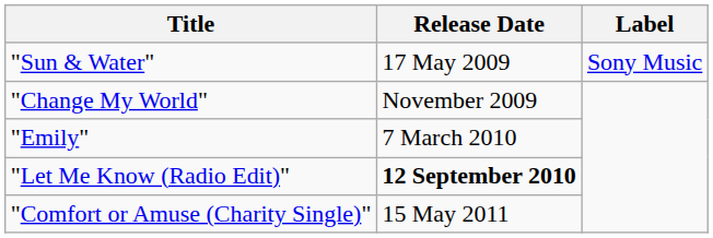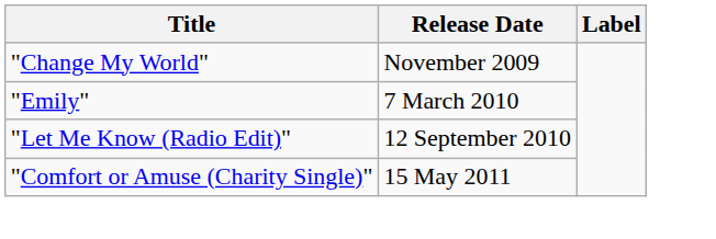 <table class="wikitable" border="1">
 <tr>
 <th>Title</th>
 <th>Release Date</th>
 <th>Label</th>
-</tr>
-<tr>
-<td>"<a href='#'>Sun & Water</a>"</td>
-<td>17 May 2009</td>
-<td><a href='#'>Sony Music</a></td>
 </tr>
 <tr>
 <td>"<a href='#'>Change My World</a>"</td>
 <td>November 2009</td>
 </tr>
 <tr>
 <td>"<a href='#'>Emily</a>"</td>
 <td>7 March 2010</td>
 </tr>
 <tr>
 <td>"<a href='#'>Let Me Know (Radio Edit)</a>"</td>
-<td><strong>12 September 2010</strong></td>
+<td>12 September 2010</td>
 </tr>
 <tr>
 <td>"<a href='#'>Comfort or Amuse (Charity Single)</a>"</td>
 <td>15 May 2011</td>
 </tr>
 </table>
